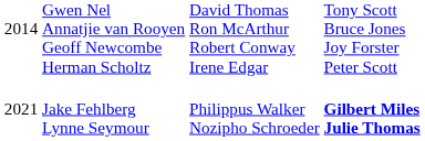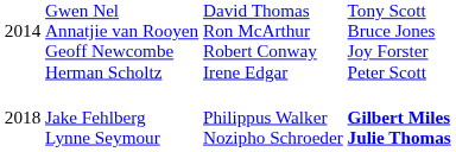 <table>
 <tr>
 <td>2014<br></td>
 <td><br><a href='#'>Gwen Nel</a><br><a href='#'>Annatjie van Rooyen</a><br><a href='#'>Geoff Newcombe</a><br><a href='#'>Herman Scholtz</a></td>
 <td><br><a href='#'>David Thomas</a><br><a href='#'>Ron McArthur</a><br><a href='#'>Robert Conway</a><br><a href='#'>Irene Edgar</a></td>
 <td><br><a href='#'>Tony Scott</a><br><a href='#'>Bruce Jones</a><br><a href='#'>Joy Forster</a><br><a href='#'>Peter Scott</a></td>
 </tr>
 <tr>
-<td>2021<br></td>
+<td>2018<br></td>
 <td><br><a href='#'>Jake Fehlberg</a><br><a href='#'>Lynne Seymour</a></td>
 <td><br><a href='#'>Philippus Walker</a><br><a href='#'>Nozipho Schroeder</a></td>
 <td><strong><br><a href='#'>Gilbert Miles</a><br><a href='#'>Julie Thomas</a></strong></td>
 </tr>
 </table>
